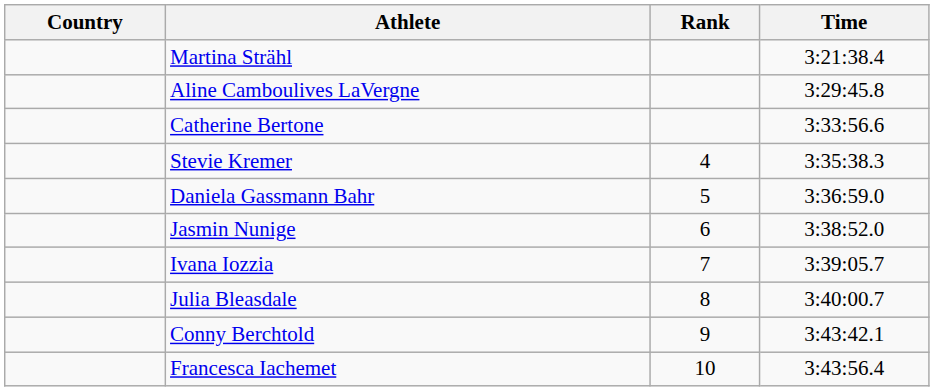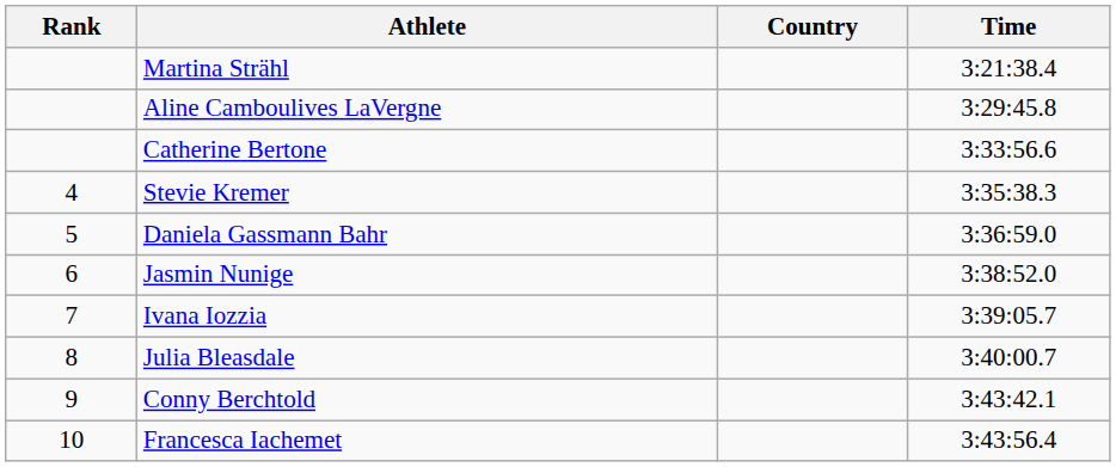 <table class="wikitable" width=40% style="font-size:90%; text-align:center;">
 <tr>
+<th>Rank</th>
+<th>Athlete</th>
 <th>Country</th>
-<th>Athlete</th>
-<th>Rank</th>
 <th>Time</th>
 </tr>
 <tr>
+<td></td>
+<td align=left><a href='#'>Martina Strähl</a></td>
 <td align=left></td>
-<td align=left><a href='#'>Martina Strähl</a></td>
-<td></td>
 <td>3:21:38.4</td>
 </tr>
 <tr>
+<td></td>
+<td align=left><a href='#'>Aline Camboulives LaVergne</a></td>
 <td align=left></td>
-<td align=left><a href='#'>Aline Camboulives LaVergne</a></td>
-<td></td>
 <td>3:29:45.8</td>
 </tr>
 <tr>
+<td></td>
+<td align=left><a href='#'>Catherine Bertone</a></td>
 <td align=left></td>
-<td align=left><a href='#'>Catherine Bertone</a></td>
-<td></td>
 <td>3:33:56.6</td>
 </tr>
 <tr>
+<td>4</td>
+<td align=left><a href='#'>Stevie Kremer</a></td>
 <td align=left></td>
-<td align=left><a href='#'>Stevie Kremer</a></td>
-<td>4</td>
 <td>3:35:38.3</td>
 </tr>
 <tr>
+<td>5</td>
+<td align=left><a href='#'>Daniela Gassmann Bahr</a></td>
 <td align=left></td>
-<td align=left><a href='#'>Daniela Gassmann Bahr</a></td>
-<td>5</td>
 <td>3:36:59.0</td>
 </tr>
 <tr>
+<td>6</td>
+<td align=left><a href='#'>Jasmin Nunige</a></td>
 <td align=left></td>
-<td align=left><a href='#'>Jasmin Nunige</a></td>
-<td>6</td>
 <td>3:38:52.0</td>
 </tr>
 <tr>
+<td>7</td>
+<td align=left><a href='#'>Ivana Iozzia</a></td>
 <td align=left></td>
-<td align=left><a href='#'>Ivana Iozzia</a></td>
-<td>7</td>
 <td>3:39:05.7</td>
 </tr>
 <tr>
+<td>8</td>
+<td align=left><a href='#'>Julia Bleasdale</a></td>
 <td align=left></td>
-<td align=left><a href='#'>Julia Bleasdale</a></td>
-<td>8</td>
 <td>3:40:00.7</td>
 </tr>
 <tr>
+<td>9</td>
+<td align=left><a href='#'>Conny Berchtold</a></td>
 <td align=left></td>
-<td align=left><a href='#'>Conny Berchtold</a></td>
-<td>9</td>
 <td>3:43:42.1</td>
 </tr>
 <tr>
+<td>10</td>
+<td align=left><a href='#'>Francesca Iachemet</a></td>
 <td align=left></td>
-<td align=left><a href='#'>Francesca Iachemet</a></td>
-<td>10</td>
 <td>3:43:56.4</td>
 </tr>
 </table>
